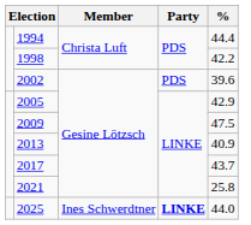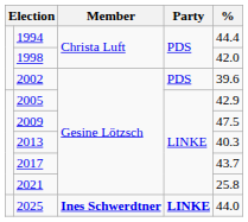 <table class=wikitable>
 <tr>
 <th colspan=2>Election</th>
 <th>Member</th>
 <th>Party</th>
 <th>%</th>
 </tr>
 <tr>
 <td rowspan=3 bgcolor=></td>
 <td><a href='#'>1994</a></td>
 <td rowspan=2><a href='#'>Christa Luft</a></td>
 <td rowspan=2><a href='#'>PDS</a></td>
 <td align=right>44.4</td>
 </tr>
 <tr>
 <td><a href='#'>1998</a></td>
-<td>42.2</td>
+<td>42.0</td>
 </tr>
 <tr>
 <td><a href='#'>2002</a></td>
 <td rowspan=6><a href='#'>Gesine Lötzsch</a></td>
 <td><a href='#'>PDS</a></td>
 <td>39.6</td>
 </tr>
 <tr>
 <td rowspan=5 bgcolor=></td>
 <td><a href='#'>2005</a></td>
 <td rowspan=5><a href='#'>LINKE</a></td>
 <td align=right>42.9</td>
 </tr>
 <tr>
 <td><a href='#'>2009</a></td>
 <td align=right>47.5</td>
 </tr>
 <tr>
 <td><a href='#'>2013</a></td>
-<td align=right>40.9</td>
+<td align=right>40.3</td>
 </tr>
 <tr>
 <td><a href='#'>2017</a></td>
 <td align=right>43.7</td>
 </tr>
 <tr>
 <td><a href='#'>2021</a></td>
 <td align=right>25.8</td>
 </tr>
 <tr>
 <td bgcolor=></td>
 <td><a href='#'>2025</a></td>
-<td><a href='#'>Ines Schwerdtner</a></td>
+<td><strong><a href='#'>Ines Schwerdtner</a></strong></td>
 <td><strong><a href='#'>LINKE</a></strong></td>
 <td align=right>44.0</td>
 </tr>
 </table>
